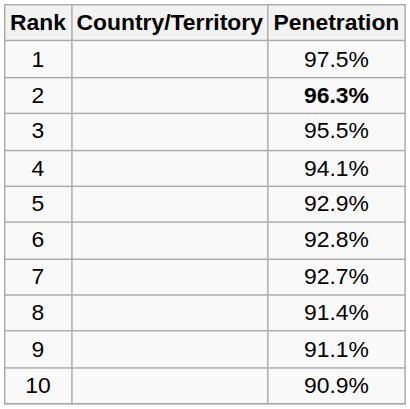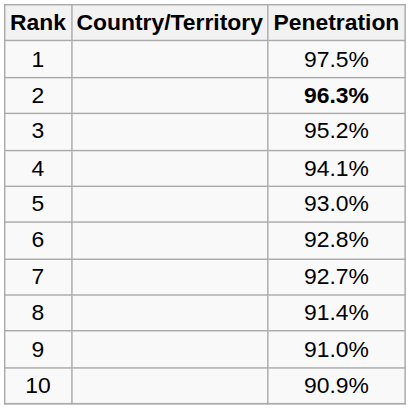 <table class="wikitable sortable" style="font-size: 100%; text-align: center; width: 15%;">
 <tr>
 <th>Rank</th>
 <th>Country/Territory</th>
 <th>Penetration</th>
 </tr>
 <tr>
 <td>1</td>
 <td style="text-align: left"></td>
 <td>97.5%</td>
 </tr>
 <tr>
 <td>2</td>
 <td style="text-align: left"></td>
 <td><strong>96.3%</strong></td>
 </tr>
 <tr>
 <td>3</td>
 <td style="text-align: left"></td>
-<td>95.5%</td>
+<td>95.2%</td>
 </tr>
 <tr>
 <td>4</td>
 <td style="text-align: left"></td>
 <td>94.1%</td>
 </tr>
 <tr>
 <td>5</td>
 <td style="text-align: left"></td>
-<td>92.9%</td>
+<td>93.0%</td>
 </tr>
 <tr>
 <td>6</td>
 <td style="text-align: left"></td>
 <td>92.8%</td>
 </tr>
 <tr>
 <td>7</td>
 <td style="text-align: left"></td>
 <td>92.7%</td>
 </tr>
 <tr>
 <td>8</td>
 <td style="text-align: left"></td>
 <td>91.4%</td>
 </tr>
 <tr>
 <td>9</td>
 <td style="text-align: left"></td>
-<td>91.1%</td>
+<td>91.0%</td>
 </tr>
 <tr>
 <td>10</td>
 <td style="text-align: left"></td>
 <td>90.9%</td>
 </tr>
 <tr>
 </tr>
 </table>
